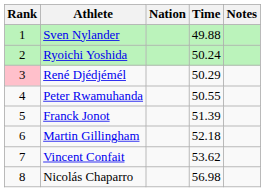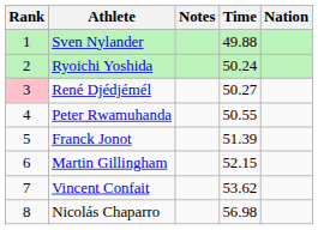 <table class="wikitable sortable" style="text-align:center">
 <tr>
 <th>Rank</th>
 <th>Athlete</th>
+<th>Notes</th>
+<th>Time</th>
 <th>Nation</th>
-<th>Time</th>
-<th>Notes</th>
 </tr>
 <tr style="background:#bbf3bb;">
 <td>1</td>
 <td align=left><a href='#'>Sven Nylander</a></td>
+<td></td>
+<td>49.88</td>
 <td align=left></td>
-<td>49.88</td>
-<td></td>
 </tr>
 <tr style="background:#bbf3bb;">
 <td>2</td>
 <td align=left><a href='#'>Ryoichi Yoshida</a></td>
+<td></td>
+<td>50.24</td>
 <td align=left></td>
-<td>50.24</td>
-<td></td>
 </tr>
 <tr>
 <td style="background: pink;">3</td>
 <td align=left><a href='#'>René Djédjémél</a></td>
+<td></td>
+<td>50.27</td>
 <td align=left></td>
-<td>50.29</td>
-<td></td>
 </tr>
 <tr>
 <td>4</td>
 <td align=left><a href='#'>Peter Rwamuhanda</a></td>
+<td></td>
+<td>50.55</td>
 <td align=left></td>
-<td>50.55</td>
-<td></td>
 </tr>
 <tr>
 <td>5</td>
 <td align=left><a href='#'>Franck Jonot</a></td>
+<td></td>
+<td>51.39</td>
 <td align=left></td>
-<td>51.39</td>
-<td></td>
 </tr>
 <tr>
 <td>6</td>
 <td align=left><a href='#'>Martin Gillingham</a></td>
+<td></td>
+<td>52.15</td>
 <td align=left></td>
-<td>52.18</td>
-<td></td>
 </tr>
 <tr>
 <td>7</td>
 <td align=left><a href='#'>Vincent Confait</a></td>
+<td></td>
+<td>53.62</td>
 <td align=left></td>
-<td>53.62</td>
-<td></td>
 </tr>
 <tr>
 <td>8</td>
 <td align=left>Nicolás Chaparro</td>
+<td></td>
+<td>56.98</td>
 <td align=left></td>
-<td>56.98</td>
-<td></td>
 </tr>
 </table>
